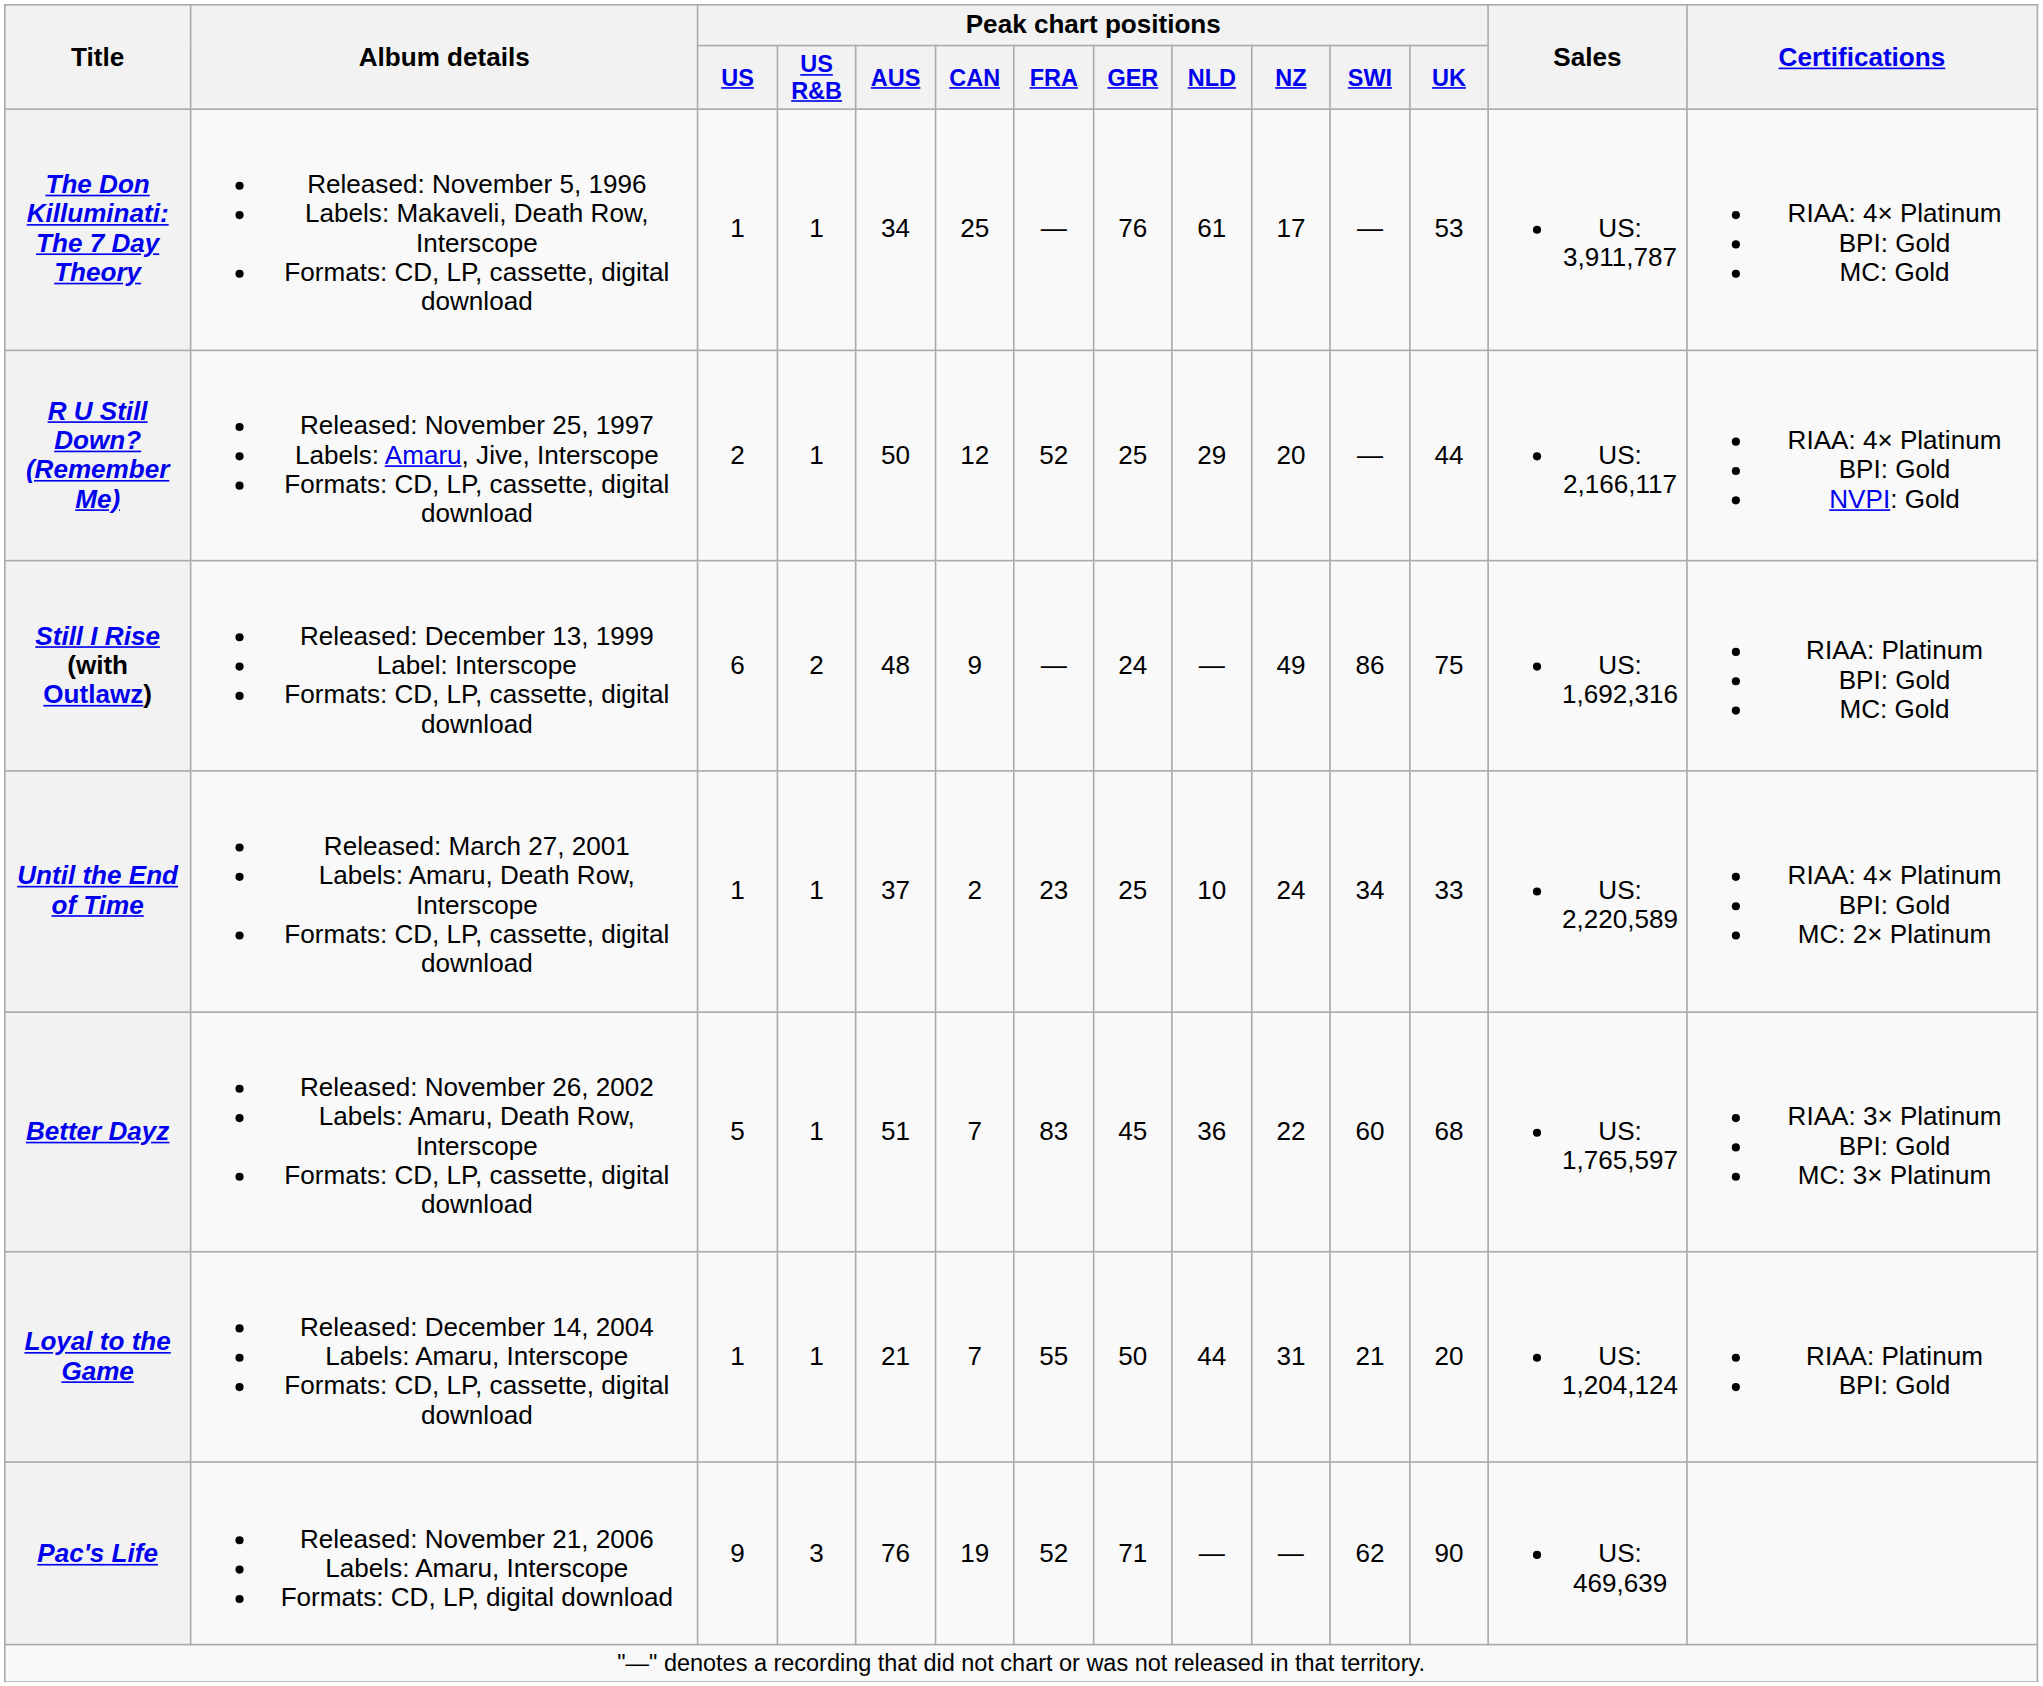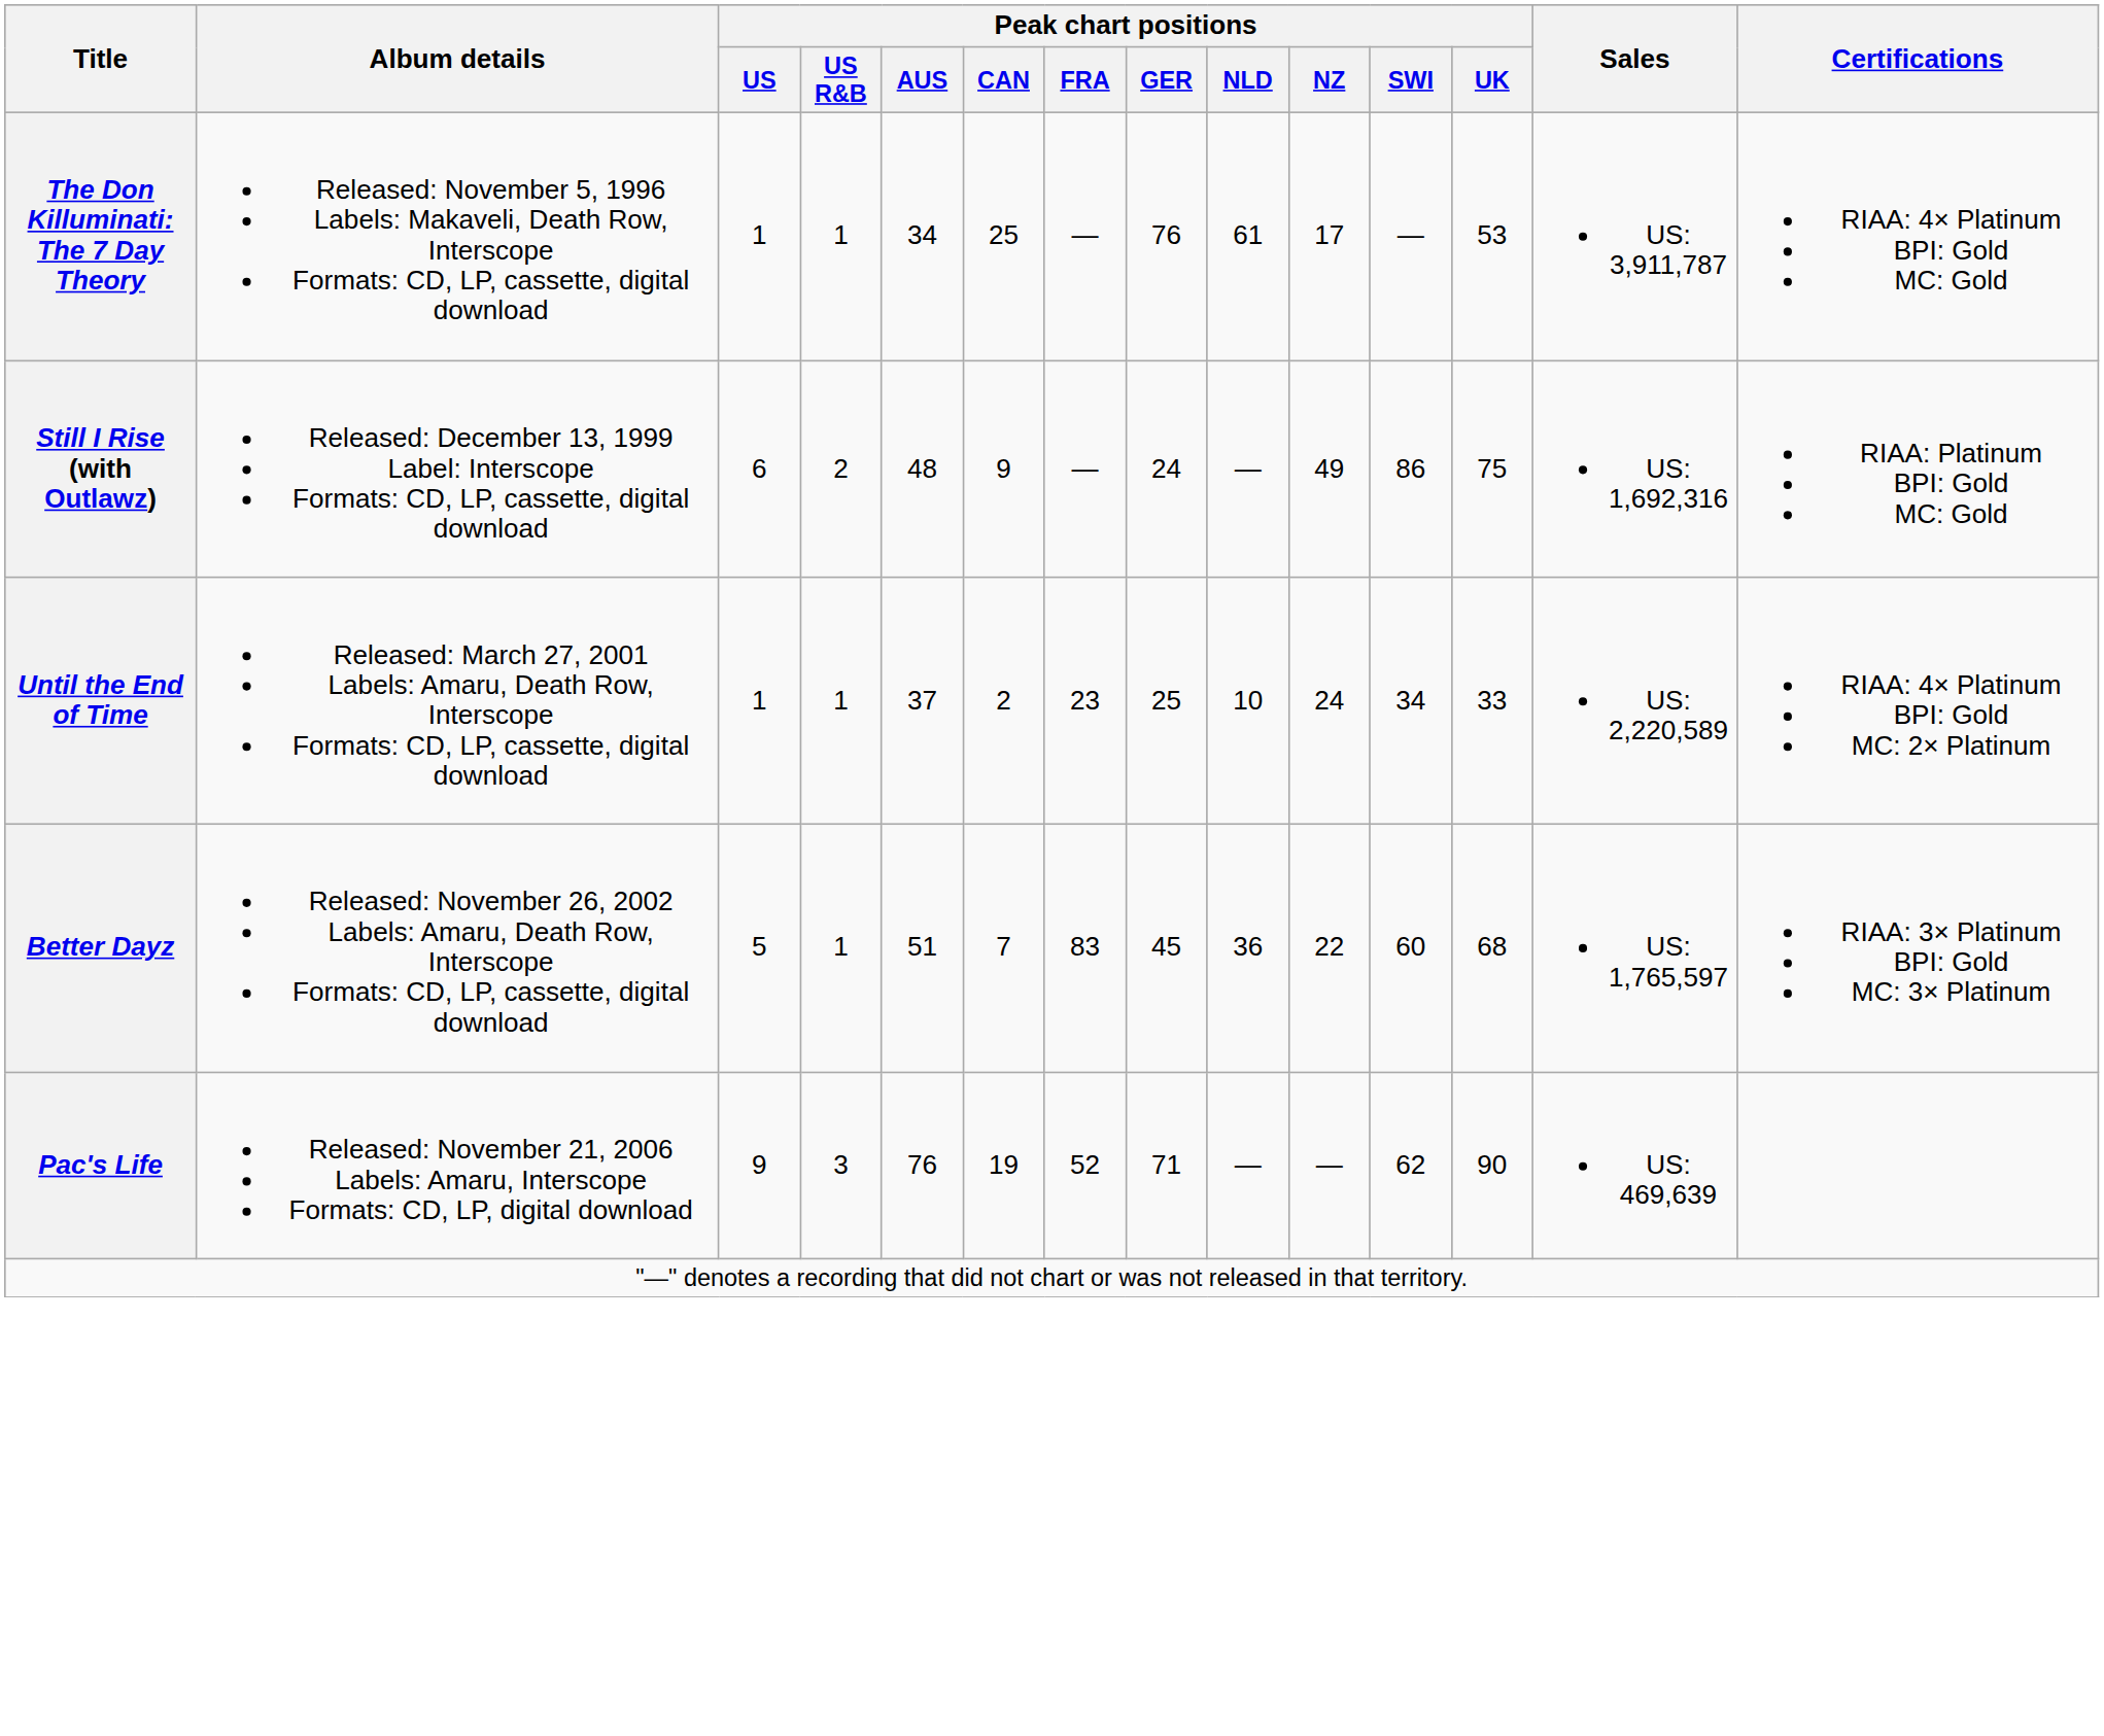 <table class="wikitable plainrowheaders" style="text-align:center;">
 <tr>
 <th scope="col" rowspan="2">Title</th>
 <th scope="col" rowspan="2" style="width:19em;">Album details</th>
 <th scope="col" colspan="10">Peak chart positions</th>
 <th scope="col" rowspan="2">Sales</th>
 <th scope="col" rowspan="2" style="width:13em;"><a href='#'>Certifications</a></th>
 </tr>
 <tr>
 <th scope="col" style="width:2.9em;font-size:90%;"><a href='#'>US</a><br></th>
 <th scope="col" style="width:2.9em;font-size:90%;"><a href='#'>US<br>R&B</a><br></th>
 <th scope="col" style="width:2.9em;font-size:90%;"><a href='#'>AUS</a><br></th>
 <th scope="col" style="width:2.9em;font-size:90%;"><a href='#'>CAN</a><br></th>
 <th scope="col" style="width:2.9em;font-size:90%;"><a href='#'>FRA</a><br></th>
 <th scope="col" style="width:2.9em;font-size:90%;"><a href='#'>GER</a><br></th>
 <th scope="col" style="width:2.9em;font-size:90%;"><a href='#'>NLD</a><br></th>
 <th scope="col" style="width:2.9em;font-size:90%;"><a href='#'>NZ</a><br></th>
 <th scope="col" style="width:2.9em;font-size:90%;"><a href='#'>SWI</a><br></th>
 <th scope="col" style="width:2.9em;font-size:90%;"><a href='#'>UK</a><br></th>
 </tr>
 <tr>
 <th scope="row"><em><a href='#'>The Don Killuminati: The 7 Day Theory</a></em></th>
 <td><br><ul><li>Released: November 5, 1996</li><li>Labels: Makaveli, Death Row, Interscope</li><li>Formats: CD, LP, cassette, digital download</li></ul></td>
 <td>1</td>
 <td>1</td>
 <td>34</td>
 <td>25</td>
 <td>—</td>
 <td>76</td>
 <td>61</td>
 <td>17</td>
 <td>—</td>
 <td>53</td>
 <td><br><ul><li>US:   3,911,787</li></ul></td>
 <td><br><ul><li>RIAA: 4× Platinum</li><li>BPI: Gold</li><li>MC: Gold</li></ul></td>
-</tr>
-<tr>
-<th scope="row"><em><a href='#'>R U Still Down? (Remember Me)</a></em></th>
-<td><br><ul><li>Released: November 25, 1997</li><li>Labels: <a href='#'>Amaru</a>, Jive, Interscope</li><li>Formats: CD, LP, cassette, digital download</li></ul></td>
-<td>2</td>
-<td>1</td>
-<td>50</td>
-<td>12</td>
-<td>52</td>
-<td>25</td>
-<td>29</td>
-<td>20</td>
-<td>—</td>
-<td>44</td>
-<td><br><ul><li>US: 2,166,117</li></ul></td>
-<td><br><ul><li>RIAA: 4× Platinum</li><li>BPI: Gold</li><li><a href='#'>NVPI</a>: Gold</li></ul></td>
 </tr>
 <tr>
 <th scope="row"><em><a href='#'>Still I Rise</a></em><br><span>(with <a href='#'>Outlawz</a>)</span></th>
 <td><br><ul><li>Released: December 13, 1999</li><li>Label: Interscope</li><li>Formats: CD, LP, cassette, digital download</li></ul></td>
 <td>6</td>
 <td>2</td>
 <td>48</td>
 <td>9</td>
 <td>—</td>
 <td>24</td>
 <td>—</td>
 <td>49</td>
 <td>86</td>
 <td>75</td>
 <td><br><ul><li>US: 1,692,316</li></ul></td>
 <td><br><ul><li>RIAA: Platinum</li><li>BPI: Gold</li><li>MC: Gold</li></ul></td>
 </tr>
 <tr>
 <th scope="row"><em><a href='#'>Until the End of Time</a></em></th>
 <td><br><ul><li>Released: March 27, 2001</li><li>Labels: Amaru, Death Row, Interscope</li><li>Formats: CD, LP, cassette, digital download</li></ul></td>
 <td>1</td>
 <td>1</td>
 <td>37</td>
 <td>2</td>
 <td>23</td>
 <td>25</td>
 <td>10</td>
 <td>24</td>
 <td>34</td>
 <td>33</td>
 <td><br><ul><li>US: 2,220,589</li></ul></td>
 <td><br><ul><li>RIAA: 4× Platinum</li><li>BPI: Gold</li><li>MC: 2× Platinum</li></ul></td>
 </tr>
 <tr>
 <th scope="row"><em><a href='#'>Better Dayz</a></em></th>
 <td><br><ul><li>Released: November 26, 2002</li><li>Labels: Amaru, Death Row, Interscope</li><li>Formats: CD, LP, cassette, digital download</li></ul></td>
 <td>5</td>
 <td>1</td>
 <td>51</td>
 <td>7</td>
 <td>83</td>
 <td>45</td>
 <td>36</td>
 <td>22</td>
 <td>60</td>
 <td>68</td>
 <td><br><ul><li>US: 1,765,597</li></ul></td>
 <td><br><ul><li>RIAA: 3× Platinum</li><li>BPI: Gold</li><li>MC: 3× Platinum</li></ul></td>
 </tr>
 <tr>
-<th scope="row"><em><a href='#'>Loyal to the Game</a></em></th>
-<td><br><ul><li>Released: December 14, 2004</li><li>Labels: Amaru, Interscope</li><li>Formats: CD, LP, cassette, digital download</li></ul></td>
-<td>1</td>
-<td>1</td>
-<td>21</td>
-<td>7</td>
-<td>55</td>
-<td>50</td>
-<td>44</td>
-<td>31</td>
-<td>21</td>
-<td>20</td>
-<td><br><ul><li>US: 1,204,124</li></ul></td>
-<td><br><ul><li>RIAA: Platinum</li><li>BPI: Gold</li></ul></td>
-</tr>
-<tr>
 <th scope="row"><em><a href='#'>Pac's Life</a></em></th>
 <td><br><ul><li>Released: November 21, 2006</li><li>Labels: Amaru, Interscope</li><li>Formats: CD, LP, digital download</li></ul></td>
 <td>9</td>
 <td>3</td>
 <td>76</td>
 <td>19</td>
 <td>52</td>
 <td>71</td>
 <td>—</td>
 <td>—</td>
 <td>62</td>
 <td>90</td>
 <td><br><ul><li>US: 469,639</li></ul></td>
 <td></td>
 </tr>
 <tr>
 <td colspan="14" style="font-size:90%">"—" denotes a recording that did not chart or was not released in that territory.</td>
 </tr>
 </table>
